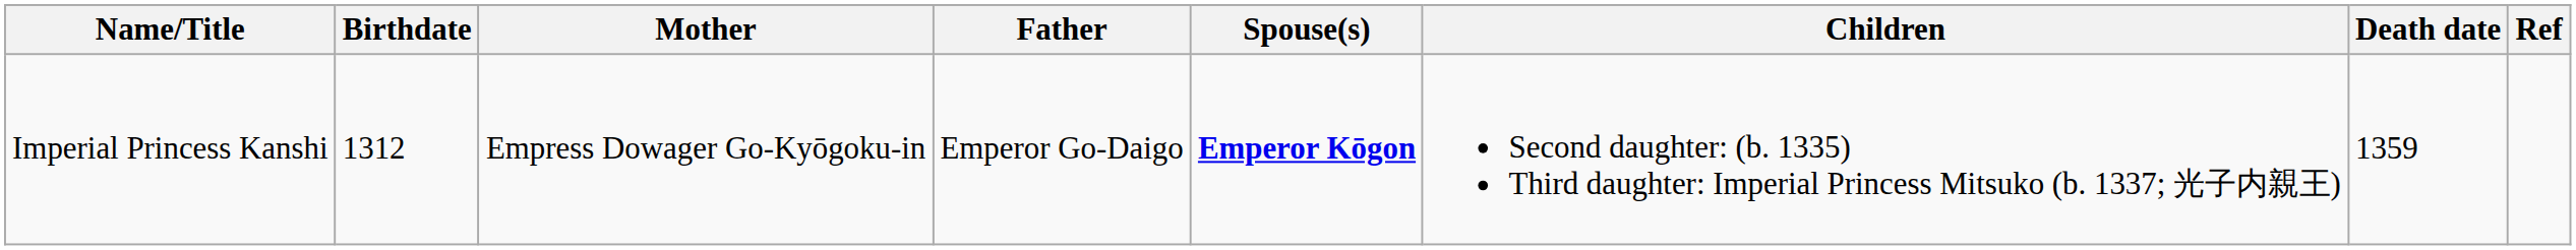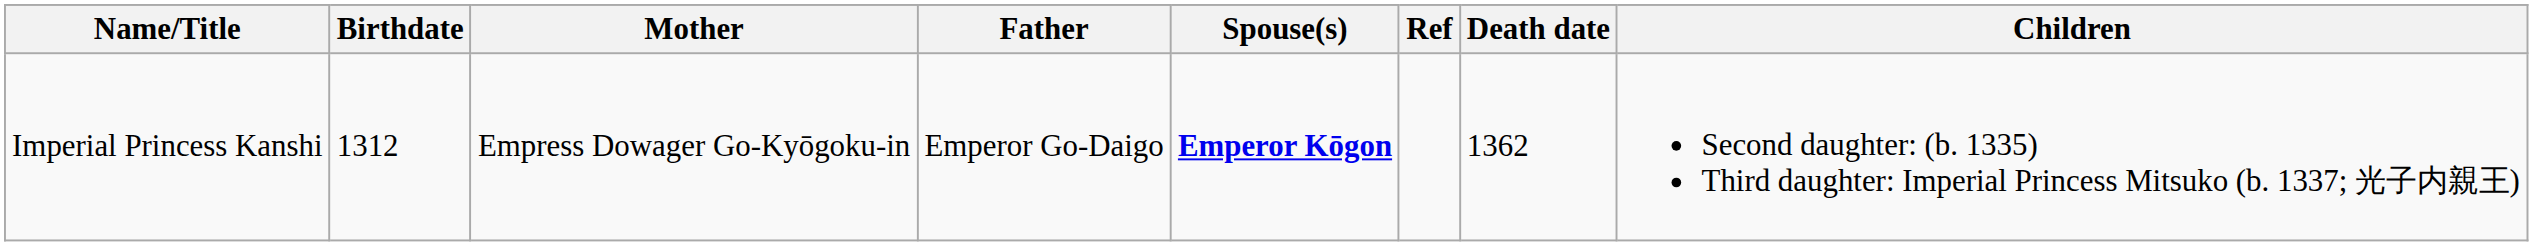 <table class="wikitable">
 <tr>
 <th>Name/Title</th>
 <th>Birthdate</th>
 <th>Mother</th>
 <th>Father</th>
 <th>Spouse(s)</th>
+<th>Ref</th>
+<th>Death date</th>
 <th>Children</th>
-<th>Death date</th>
-<th>Ref</th>
 </tr>
 <tr>
 <td>Imperial Princess Kanshi</td>
 <td>1312</td>
 <td>Empress Dowager Go-Kyōgoku-in</td>
 <td>Emperor Go-Daigo</td>
 <td><strong><a href='#'>Emperor Kōgon</a></strong></td>
+<td></td>
+<td>1362</td>
 <td><br><ul><li>Second daughter: (b. 1335)</li><li>Third daughter: Imperial Princess Mitsuko (b. 1337; 光子内親王)</li></ul></td>
-<td>1359</td>
-<td></td>
 </tr>
 </table>
